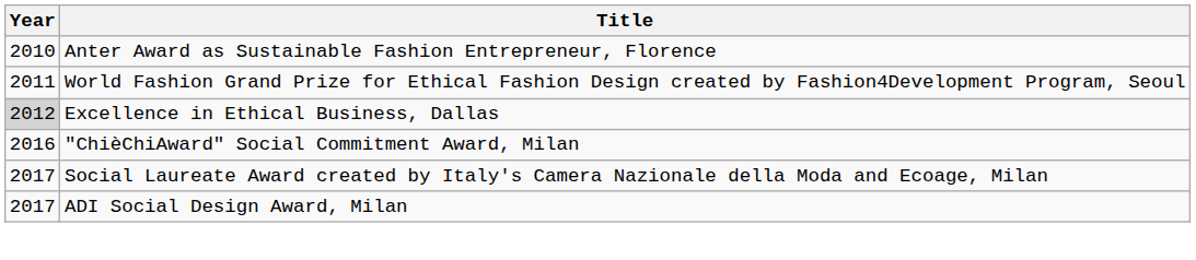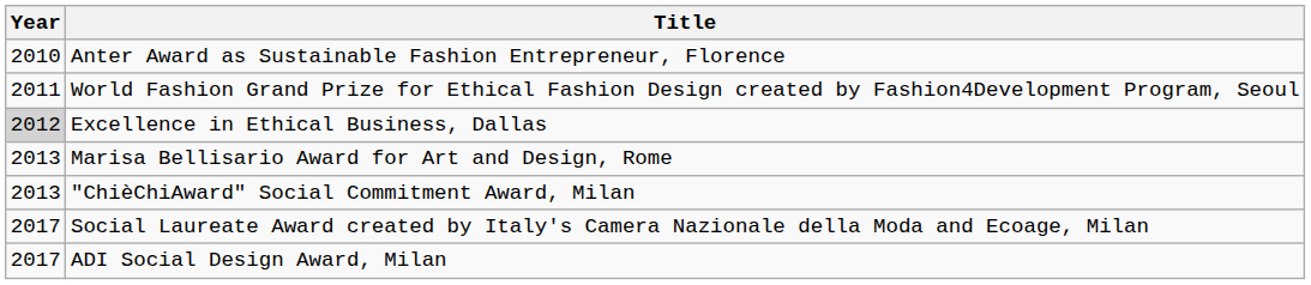 <table class="wikitable">
 <tr>
 <th>Year</th>
 <th>Title</th>
 </tr>
 <tr>
 <td>2010</td>
 <td>Anter Award as Sustainable Fashion Entrepreneur, Florence</td>
 </tr>
 <tr>
 <td>2011</td>
 <td>World Fashion Grand Prize for Ethical Fashion Design created by Fashion4Development Program, Seoul</td>
 </tr>
 <tr>
 <td style="background: lightgrey;">2012</td>
 <td>Excellence in Ethical Business, Dallas</td>
 </tr>
 <tr>
-<td>2016</td>
+<td>2013</td>
+<td>Marisa Bellisario Award for Art and Design, Rome</td>
+</tr>
+<tr>
+<td>2013</td>
 <td>"ChièChiAward" Social Commitment Award, Milan</td>
 </tr>
 <tr>
 <td>2017</td>
 <td>Social Laureate Award created by Italy's Camera Nazionale della Moda and Ecoage, Milan</td>
 </tr>
 <tr>
 <td>2017</td>
 <td>ADI Social Design Award, Milan</td>
 </tr>
 </table>
